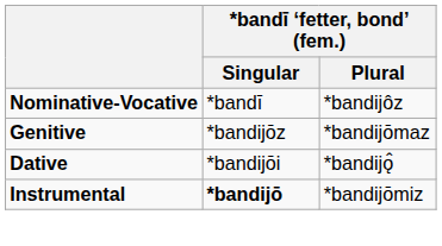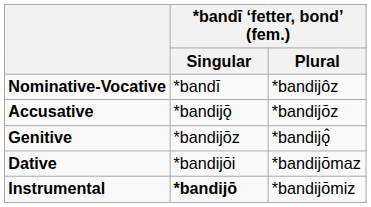 <table class="wikitable">
 <tr>
 <th rowspan="2"></th>
 <th style="text-align:center;" colspan="2">*bandī ‘fetter, bond’ (fem.)</th>
 </tr>
 <tr>
 <th width="90px"><strong>Singular</strong></th>
 <th width="90px"><strong>Plural</strong></th>
 </tr>
 <tr>
 <td><strong>Nominative-Vocative</strong></td>
 <td>*bandī</td>
 <td>*bandijôz</td>
 </tr>
 <tr>
+<td><strong>Accusative</strong></td>
+<td>*bandijǭ</td>
+<td>*bandijōz</td>
+</tr>
+<tr>
 <td><strong>Genitive</strong></td>
 <td>*bandijōz</td>
-<td>*bandijōmaz</td>
+<td>*bandijǫ̂</td>
 </tr>
 <tr>
 <td><strong>Dative</strong></td>
 <td>*bandijōi</td>
-<td>*bandijǫ̂</td>
+<td>*bandijōmaz</td>
 </tr>
 <tr>
 <td><strong>Instrumental</strong></td>
 <td><strong>*bandijō</strong></td>
 <td>*bandijōmiz</td>
 </tr>
 </table>
